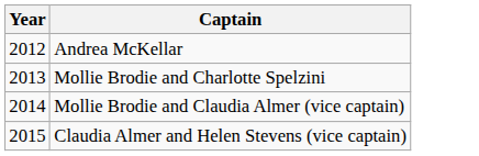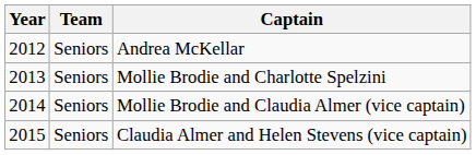 <table class="wikitable">
 <tr>
 <th>Year</th>
+<th>Team</th>
 <th>Captain</th>
 </tr>
 <tr>
 <td>2012</td>
+<td>Seniors</td>
 <td>Andrea McKellar</td>
 </tr>
 <tr>
 <td>2013</td>
+<td>Seniors</td>
 <td>Mollie Brodie and Charlotte Spelzini</td>
 </tr>
 <tr>
 <td>2014</td>
+<td>Seniors</td>
 <td>Mollie Brodie and Claudia Almer (vice captain)</td>
 </tr>
 <tr>
 <td>2015</td>
+<td>Seniors</td>
 <td>Claudia Almer and Helen Stevens (vice captain)</td>
 </tr>
 </table>
